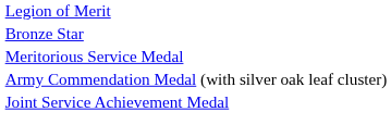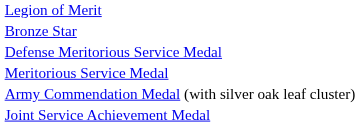 <table>
 <tr>
 <td></td>
 <td><a href='#'>Legion of Merit</a></td>
 </tr>
 <tr>
 <td></td>
 <td><a href='#'>Bronze Star</a></td>
+</tr>
+<tr>
+<td></td>
+<td><a href='#'>Defense Meritorious Service Medal</a></td>
 </tr>
 <tr>
 <td></td>
 <td><a href='#'>Meritorious Service Medal</a></td>
 </tr>
 <tr>
 <td></td>
 <td><a href='#'>Army Commendation Medal</a> (with silver oak leaf cluster)</td>
 </tr>
 <tr>
 <td></td>
 <td><a href='#'>Joint Service Achievement Medal</a></td>
 </tr>
 <tr>
 </tr>
 </table>
